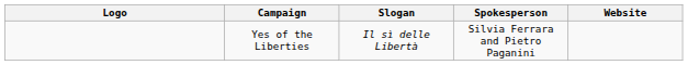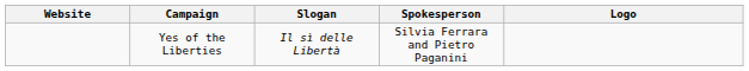 <table class="wikitable" style="text-align:center">
 <tr>
-<th width=25%>Logo</th>
+<th width=13%>Website</th>
 <th width=13%>Campaign</th>
 <th width=13%>Slogan</th>
 <th width=13%>Spokesperson</th>
-<th width=13%>Website</th>
+<th width=25%>Logo</th>
 </tr>
 <tr>
 <td></td>
 <td>Yes of the Liberties</td>
 <td><em>Il sì delle Libertà</em></td>
 <td>Silvia Ferrara and Pietro Paganini</td>
 <td></td>
 </tr>
 </table>
